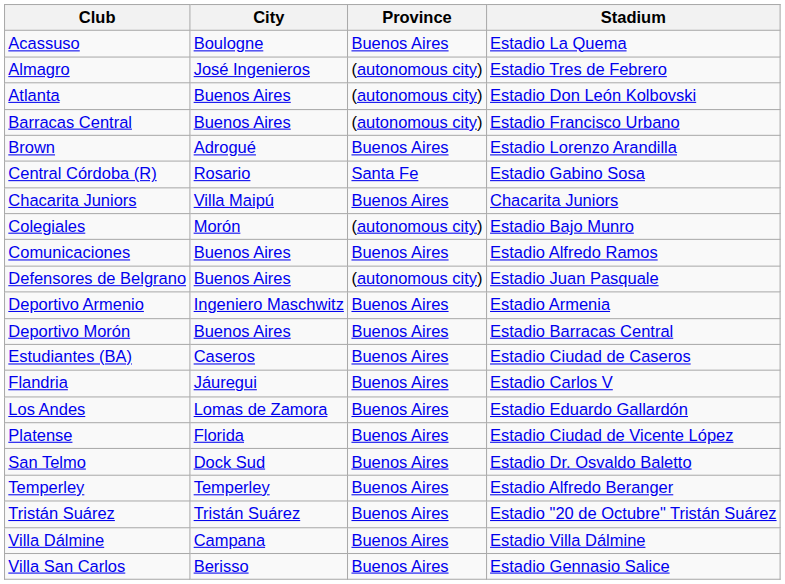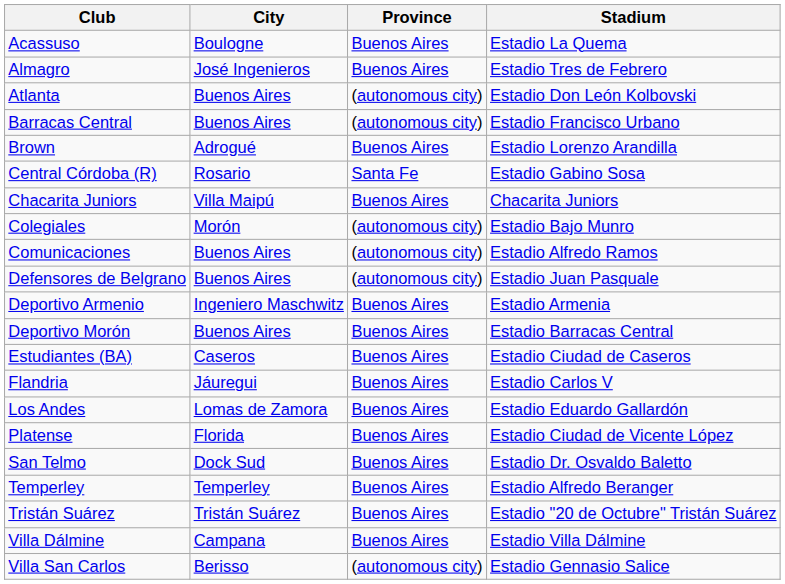 <table class="wikitable sortable">
 <tr>
 <th>Club</th>
 <th>City</th>
 <th>Province</th>
 <th>Stadium</th>
 </tr>
 <tr>
 <td><a href='#'>Acassuso</a></td>
 <td><a href='#'>Boulogne</a></td>
 <td><a href='#'>Buenos Aires</a></td>
 <td><a href='#'>Estadio La Quema</a></td>
 </tr>
 <tr>
 <td><a href='#'>Almagro</a></td>
 <td><a href='#'>José Ingenieros</a></td>
-<td>(<a href='#'>autonomous city</a>)</td>
+<td><a href='#'>Buenos Aires</a></td>
 <td><a href='#'>Estadio Tres de Febrero</a></td>
 </tr>
 <tr>
 <td><a href='#'>Atlanta</a></td>
 <td><a href='#'>Buenos Aires</a></td>
 <td>(<a href='#'>autonomous city</a>)</td>
 <td><a href='#'>Estadio Don León Kolbovski</a></td>
 </tr>
 <tr>
 <td><a href='#'>Barracas Central</a></td>
 <td><a href='#'>Buenos Aires</a></td>
 <td>(<a href='#'>autonomous city</a>)</td>
 <td><a href='#'>Estadio Francisco Urbano</a></td>
 </tr>
 <tr>
 <td><a href='#'>Brown</a></td>
 <td><a href='#'>Adrogué</a></td>
 <td><a href='#'>Buenos Aires</a></td>
 <td><a href='#'>Estadio Lorenzo Arandilla</a></td>
 </tr>
 <tr>
 <td><a href='#'>Central Córdoba (R)</a></td>
 <td><a href='#'>Rosario</a></td>
 <td><a href='#'>Santa Fe</a></td>
 <td><a href='#'>Estadio Gabino Sosa</a></td>
 </tr>
 <tr>
 <td><a href='#'>Chacarita Juniors</a></td>
 <td><a href='#'>Villa Maipú</a></td>
 <td><a href='#'>Buenos Aires</a></td>
 <td><a href='#'>Chacarita Juniors</a></td>
 </tr>
 <tr>
 <td><a href='#'>Colegiales</a></td>
 <td><a href='#'>Morón</a></td>
 <td>(<a href='#'>autonomous city</a>)</td>
 <td><a href='#'>Estadio Bajo Munro</a></td>
 </tr>
 <tr>
 <td><a href='#'>Comunicaciones</a></td>
 <td><a href='#'>Buenos Aires</a></td>
-<td><a href='#'>Buenos Aires</a></td>
+<td>(<a href='#'>autonomous city</a>)</td>
 <td><a href='#'>Estadio Alfredo Ramos</a></td>
 </tr>
 <tr>
 <td><a href='#'>Defensores de Belgrano</a></td>
 <td><a href='#'>Buenos Aires</a></td>
 <td>(<a href='#'>autonomous city</a>)</td>
 <td><a href='#'>Estadio Juan Pasquale</a></td>
 </tr>
 <tr>
 <td><a href='#'>Deportivo Armenio</a></td>
 <td><a href='#'>Ingeniero Maschwitz</a></td>
 <td><a href='#'>Buenos Aires</a></td>
 <td><a href='#'>Estadio Armenia</a></td>
 </tr>
 <tr>
 <td><a href='#'>Deportivo Morón</a></td>
 <td><a href='#'>Buenos Aires</a></td>
 <td><a href='#'>Buenos Aires</a></td>
 <td><a href='#'>Estadio Barracas Central</a></td>
 </tr>
 <tr>
 <td><a href='#'>Estudiantes (BA)</a></td>
 <td><a href='#'>Caseros</a></td>
 <td><a href='#'>Buenos Aires</a></td>
 <td><a href='#'>Estadio Ciudad de Caseros</a></td>
 </tr>
 <tr>
 <td><a href='#'>Flandria</a></td>
 <td><a href='#'>Jáuregui</a></td>
 <td><a href='#'>Buenos Aires</a></td>
 <td><a href='#'>Estadio Carlos V</a></td>
 </tr>
 <tr>
 <td><a href='#'>Los Andes</a></td>
 <td><a href='#'>Lomas de Zamora</a></td>
 <td><a href='#'>Buenos Aires</a></td>
 <td><a href='#'>Estadio Eduardo Gallardón</a></td>
 </tr>
 <tr>
 <td><a href='#'>Platense</a></td>
 <td><a href='#'>Florida</a></td>
 <td><a href='#'>Buenos Aires</a></td>
 <td><a href='#'>Estadio Ciudad de Vicente López</a></td>
 </tr>
 <tr>
 <td><a href='#'>San Telmo</a></td>
 <td><a href='#'>Dock Sud</a></td>
 <td><a href='#'>Buenos Aires</a></td>
 <td><a href='#'>Estadio Dr. Osvaldo Baletto</a></td>
 </tr>
 <tr>
 <td><a href='#'>Temperley</a></td>
 <td><a href='#'>Temperley</a></td>
 <td><a href='#'>Buenos Aires</a></td>
 <td><a href='#'>Estadio Alfredo Beranger</a></td>
 </tr>
 <tr>
 <td><a href='#'>Tristán Suárez</a></td>
 <td><a href='#'>Tristán Suárez</a></td>
 <td><a href='#'>Buenos Aires</a></td>
 <td><a href='#'>Estadio "20 de Octubre" Tristán Suárez</a></td>
 </tr>
 <tr>
 <td><a href='#'>Villa Dálmine</a></td>
 <td><a href='#'>Campana</a></td>
 <td><a href='#'>Buenos Aires</a></td>
 <td><a href='#'>Estadio Villa Dálmine</a></td>
 </tr>
 <tr>
 <td><a href='#'>Villa San Carlos</a></td>
 <td><a href='#'>Berisso</a></td>
-<td><a href='#'>Buenos Aires</a></td>
+<td>(<a href='#'>autonomous city</a>)</td>
 <td><a href='#'>Estadio Gennasio Salice</a></td>
 </tr>
 </table>
